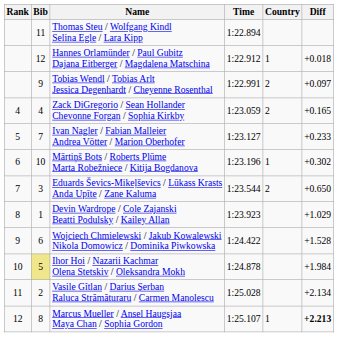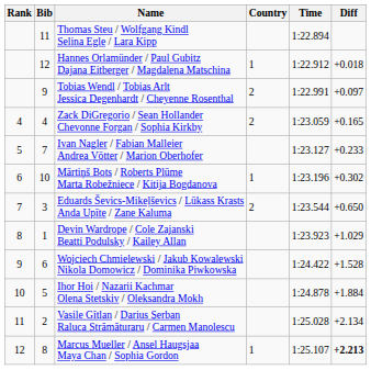 <table class="wikitable sortable" style="text-align:center">
 <tr>
 <th>Rank</th>
 <th>Bib</th>
 <th>Name</th>
+<th>Country</th>
 <th>Time</th>
-<th>Country</th>
 <th>Diff</th>
 </tr>
 <tr>
 <td></td>
 <td>11</td>
 <td align=left><a href='#'>Thomas Steu</a> / <a href='#'>Wolfgang Kindl</a><br><a href='#'>Selina Egle</a> / <a href='#'>Lara Kipp</a></td>
+<td align=left></td>
 <td>1:22.894</td>
-<td align=left></td>
 <td></td>
 </tr>
 <tr>
 <td></td>
 <td>12</td>
 <td align=left><a href='#'>Hannes Orlamünder</a> / <a href='#'>Paul Gubitz</a><br><a href='#'>Dajana Eitberger</a> / <a href='#'>Magdalena Matschina</a></td>
+<td align=left> 1</td>
 <td>1:22.912</td>
-<td align=left> 1</td>
 <td>+0.018</td>
 </tr>
 <tr>
 <td></td>
 <td>9</td>
 <td align=left><a href='#'>Tobias Wendl</a> / <a href='#'>Tobias Arlt</a><br><a href='#'>Jessica Degenhardt</a> / <a href='#'>Cheyenne Rosenthal</a></td>
+<td align=left> 2</td>
 <td>1:22.991</td>
-<td align=left> 2</td>
 <td>+0.097</td>
 </tr>
 <tr>
 <td>4</td>
 <td>4</td>
 <td align=left><a href='#'>Zack DiGregorio</a> / <a href='#'>Sean Hollander</a><br><a href='#'>Chevonne Forgan</a> / <a href='#'>Sophia Kirkby</a></td>
+<td align=left> 2</td>
 <td>1:23.059</td>
-<td align=left> 2</td>
 <td>+0.165</td>
 </tr>
 <tr>
 <td>5</td>
 <td>7</td>
 <td align=left><a href='#'>Ivan Nagler</a> / <a href='#'>Fabian Malleier</a><br><a href='#'>Andrea Vötter</a> / <a href='#'>Marion Oberhofer</a></td>
+<td align=left></td>
 <td>1:23.127</td>
-<td align=left></td>
 <td>+0.233</td>
 </tr>
 <tr>
 <td>6</td>
 <td>10</td>
 <td align=left><a href='#'>Mārtiņš Bots</a> / <a href='#'>Roberts Plūme</a><br><a href='#'>Marta Robežniece</a> / <a href='#'>Kitija Bogdanova</a></td>
+<td align=left> 1</td>
 <td>1:23.196</td>
-<td align=left> 1</td>
 <td>+0.302</td>
 </tr>
 <tr>
 <td>7</td>
 <td>3</td>
 <td align=left><a href='#'>Eduards Ševics-Mikeļševics</a> / <a href='#'>Lūkass Krasts</a><br><a href='#'>Anda Upīte</a> / <a href='#'>Zane Kaluma</a></td>
+<td align=left> 2</td>
 <td>1:23.544</td>
-<td align=left> 2</td>
 <td>+0.650</td>
 </tr>
 <tr>
 <td>8</td>
 <td>1</td>
 <td align=left><a href='#'>Devin Wardrope</a> / <a href='#'>Cole Zajanski</a><br><a href='#'>Beatti Podulsky</a> / <a href='#'>Kailey Allan</a></td>
+<td align=left></td>
 <td>1:23.923</td>
-<td align=left></td>
 <td>+1.029</td>
 </tr>
 <tr>
 <td>9</td>
 <td>6</td>
 <td align=left><a href='#'>Wojciech Chmielewski</a> / <a href='#'>Jakub Kowalewski</a><br><a href='#'>Nikola Domowicz</a> / <a href='#'>Dominika Piwkowska</a></td>
+<td align=left></td>
 <td>1:24.422</td>
-<td align=left></td>
 <td>+1.528</td>
 </tr>
 <tr>
 <td>10</td>
-<td style="background: khaki;">5</td>
+<td>5</td>
 <td align=left><a href='#'>Ihor Hoi</a> / <a href='#'>Nazarii Kachmar</a><br><a href='#'>Olena Stetskiv</a> / <a href='#'>Oleksandra Mokh</a></td>
+<td align=left></td>
 <td>1:24.878</td>
-<td align=left></td>
-<td>+1.984</td>
+<td>+1.884</td>
 </tr>
 <tr>
 <td>11</td>
 <td>2</td>
 <td align=left><a href='#'>Vasile Gîtlan</a> / <a href='#'>Darius Șerban</a><br><a href='#'>Raluca Strămăturaru</a> / <a href='#'>Carmen Manolescu</a></td>
+<td align=left></td>
 <td>1:25.028</td>
-<td align=left></td>
 <td>+2.134</td>
 </tr>
 <tr>
 <td>12</td>
 <td>8</td>
 <td align=left><a href='#'>Marcus Mueller</a> / <a href='#'>Ansel Haugsjaa</a><br><a href='#'>Maya Chan</a> / <a href='#'>Sophia Gordon</a></td>
+<td align=left> 1</td>
 <td>1:25.107</td>
-<td align=left> 1</td>
 <td><strong>+2.213</strong></td>
 </tr>
 </table>
